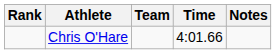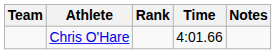 <table class="wikitable sortable">
 <tr>
+<th>Team</th>
+<th>Athlete</th>
 <th>Rank</th>
-<th>Athlete</th>
-<th>Team</th>
 <th>Time</th>
 <th>Notes</th>
 </tr>
 <tr>
+<td></td>
+<td><a href='#'>Chris O'Hare</a></td>
 <td align=center></td>
-<td><a href='#'>Chris O'Hare</a></td>
-<td></td>
 <td>4:01.66</td>
 <td></td>
 </tr>
 </table>
